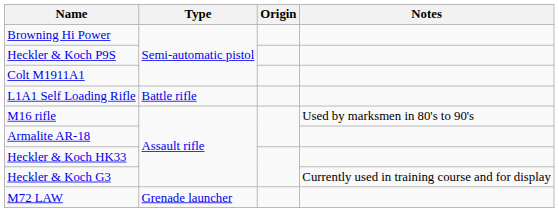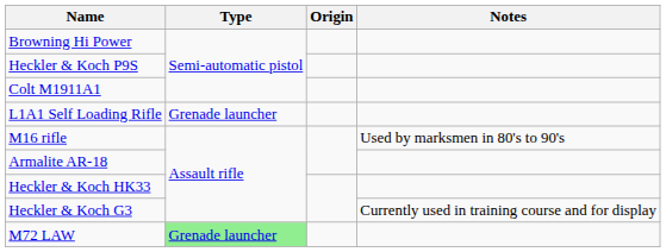 <table class="wikitable">
 <tr>
 <th>Name</th>
 <th>Type</th>
 <th>Origin</th>
 <th>Notes</th>
 </tr>
 <tr>
 <td><a href='#'>Browning Hi Power</a></td>
 <td rowspan="3"><a href='#'>Semi-automatic pistol</a></td>
 <td></td>
 <td></td>
 </tr>
 <tr>
 <td><a href='#'>Heckler & Koch P9S</a></td>
 <td></td>
 <td></td>
 </tr>
 <tr>
 <td><a href='#'>Colt M1911A1</a></td>
 <td></td>
 <td></td>
 </tr>
 <tr>
 <td><a href='#'>L1A1 Self Loading Rifle</a></td>
-<td><a href='#'>Battle rifle</a></td>
+<td><a href='#'>Grenade launcher</a></td>
 <td></td>
 <td></td>
 </tr>
 <tr>
 <td><a href='#'>M16 rifle</a></td>
 <td rowspan="4"><a href='#'>Assault rifle</a></td>
 <td rowspan="2"></td>
 <td>Used by marksmen in 80's to 90's</td>
 </tr>
 <tr>
 <td><a href='#'>Armalite AR-18</a></td>
 <td></td>
 </tr>
 <tr>
 <td><a href='#'>Heckler & Koch HK33</a></td>
 <td rowspan="2"></td>
 <td></td>
 </tr>
 <tr>
 <td><a href='#'>Heckler & Koch G3</a></td>
 <td>Currently used in training course and for display</td>
 </tr>
 <tr>
 <td><a href='#'>M72 LAW</a></td>
-<td><a href='#'>Grenade launcher</a></td>
+<td style="background: lightgreen;"><a href='#'>Grenade launcher</a></td>
 <td></td>
 <td></td>
 </tr>
 </table>
